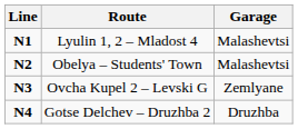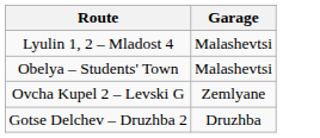 <table class="wikitable" style="text-align: center">
 <tr>
-<th>Line</th>
 <th>Route</th>
 <th>Garage</th>
 </tr>
 <tr>
-<td><strong>N1</strong></td>
 <td>Lyulin 1, 2 – Mladost 4</td>
 <td>Malashevtsi</td>
 </tr>
 <tr>
-<td><strong>N2</strong></td>
 <td>Obelya – Students' Town</td>
 <td>Malashevtsi</td>
 </tr>
 <tr>
-<td><strong>N3</strong></td>
 <td>Ovcha Kupel 2 – Levski G</td>
 <td>Zemlyane</td>
 </tr>
 <tr>
-<td><strong>N4</strong></td>
 <td>Gotse Delchev – Druzhba 2</td>
 <td>Druzhba</td>
 </tr>
 </table>
